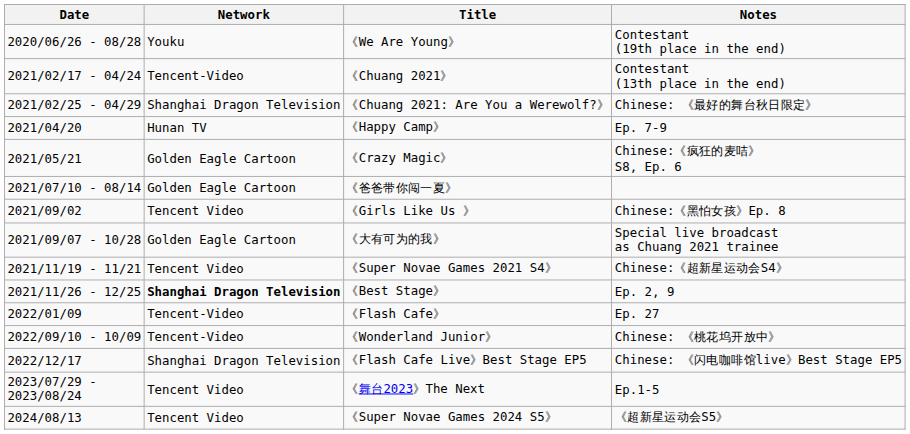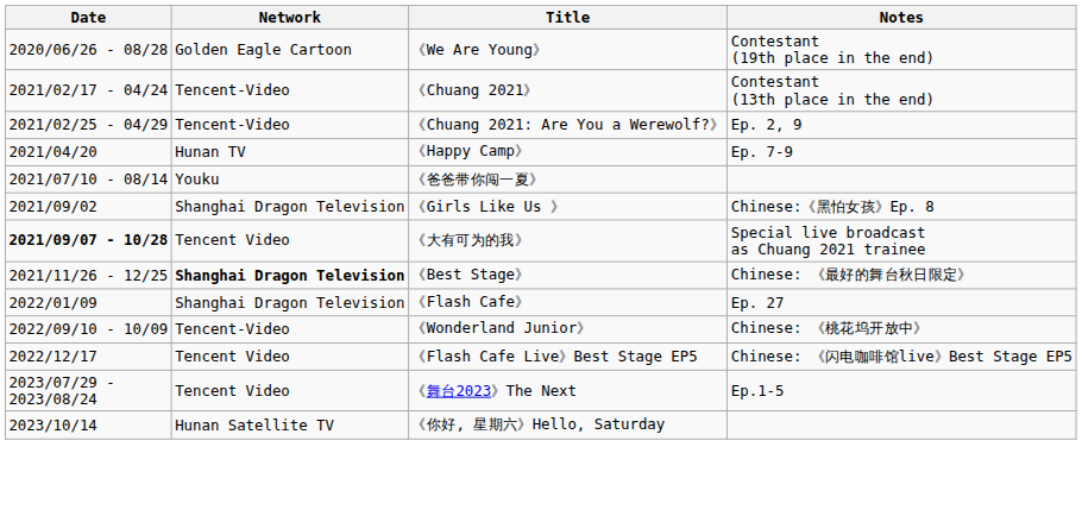 <table class="wikitable">
 <tr>
 <th>Date</th>
 <th>Network</th>
 <th>Title</th>
 <th>Notes</th>
 </tr>
 <tr>
 <td>2020/06/26 - 08/28</td>
-<td>Youku</td>
+<td>Golden Eagle Cartoon</td>
 <td>《We Are Young》</td>
 <td>Contestant<br>(19th place in the end)</td>
 </tr>
 <tr>
 <td>2021/02/17 - 04/24</td>
 <td>Tencent-Video</td>
 <td>《Chuang 2021》</td>
 <td>Contestant<br>(13th place in the end)</td>
 </tr>
 <tr>
 <td>2021/02/25 - 04/29</td>
-<td>Shanghai Dragon Television</td>
+<td>Tencent-Video</td>
 <td>《Chuang 2021: Are You a Werewolf?》</td>
-<td>Chinese: 《最好的舞台秋日限定》</td>
+<td>Ep. 2, 9</td>
 </tr>
 <tr>
 <td>2021/04/20</td>
 <td>Hunan TV</td>
 <td>《Happy Camp》</td>
 <td>Ep. 7-9</td>
 </tr>
 <tr>
-<td>2021/05/21</td>
-<td>Golden Eagle Cartoon</td>
-<td>《Crazy Magic》</td>
-<td>Chinese:《疯狂的麦咭》<br>S8, Ep. 6</td>
-</tr>
-<tr>
 <td>2021/07/10 - 08/14</td>
-<td>Golden Eagle Cartoon</td>
+<td>Youku</td>
 <td>《爸爸带你闯一夏》</td>
 <td></td>
 </tr>
 <tr>
 <td>2021/09/02</td>
-<td>Tencent Video</td>
+<td>Shanghai Dragon Television</td>
 <td>《Girls Like Us 》</td>
 <td>Chinese:《黑怕女孩》Ep. 8</td>
 </tr>
 <tr>
-<td>2021/09/07 - 10/28</td>
-<td>Golden Eagle Cartoon</td>
+<td><strong>2021/09/07 - 10/28</strong></td>
+<td>Tencent Video</td>
 <td>《大有可为的我》</td>
 <td>Special live broadcast<br>as Chuang 2021 trainee</td>
-</tr>
-<tr>
-<td>2021/11/19 - 11/21</td>
-<td>Tencent Video</td>
-<td>《Super Novae Games 2021 S4》</td>
-<td>Chinese:《超新星运动会S4》</td>
 </tr>
 <tr>
 <td>2021/11/26 - 12/25</td>
 <td><strong>Shanghai Dragon Television</strong></td>
 <td>《Best Stage》</td>
-<td>Ep. 2, 9</td>
+<td>Chinese: 《最好的舞台秋日限定》</td>
 </tr>
 <tr>
 <td>2022/01/09</td>
-<td>Tencent-Video</td>
+<td>Shanghai Dragon Television</td>
 <td>《Flash Cafe》</td>
 <td>Ep. 27</td>
 </tr>
 <tr>
 <td>2022/09/10 - 10/09</td>
 <td>Tencent-Video</td>
 <td>《Wonderland Junior》</td>
 <td>Chinese: 《桃花坞开放中》</td>
 </tr>
 <tr>
 <td>2022/12/17</td>
-<td>Shanghai Dragon Television</td>
+<td>Tencent Video</td>
 <td>《Flash Cafe Live》Best Stage EP5</td>
 <td>Chinese: 《闪电咖啡馆live》Best Stage EP5</td>
 </tr>
 <tr>
 <td>2023/07/29 -<br>2023/08/24</td>
 <td>Tencent Video</td>
 <td>《<a href='#'>舞台2023</a>》The Next</td>
 <td>Ep.1-5</td>
 </tr>
 <tr>
-<td>2024/08/13</td>
-<td>Tencent Video</td>
-<td>《Super Novae Games 2024 S5》</td>
-<td>《超新星运动会S5》</td>
+<td>2023/10/14</td>
+<td>Hunan Satellite TV</td>
+<td>《你好, 星期六》Hello, Saturday</td>
+<td></td>
 </tr>
 </table>
